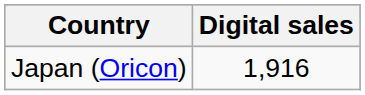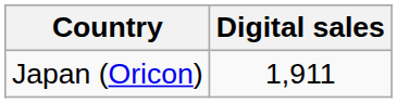 <table class="wikitable sortable plainrowheaders" style="text-align:center;">
 <tr>
 <th>Country</th>
 <th>Digital sales</th>
 </tr>
 <tr>
 <td>Japan (<a href='#'>Oricon</a>)</td>
-<td>1,916</td>
+<td>1,911</td>
 </tr>
 </table>
